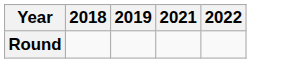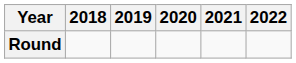 <table class="wikitable" style="text-align:center">
 <tr>
 <th>Year</th>
 <th>2018</th>
 <th>2019</th>
+<th>2020</th>
 <th>2021</th>
 <th>2022</th>
 </tr>
 <tr>
 <th>Round</th>
 <td></td>
 <td></td>
 <td></td>
 <td></td>
+<td></td>
 </tr>
 </table>
